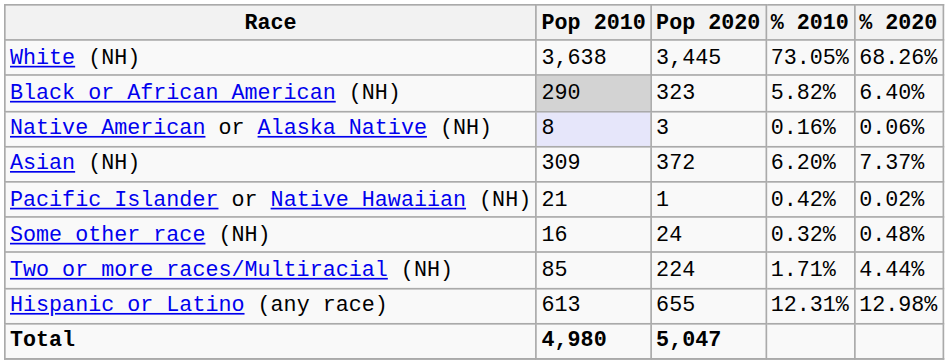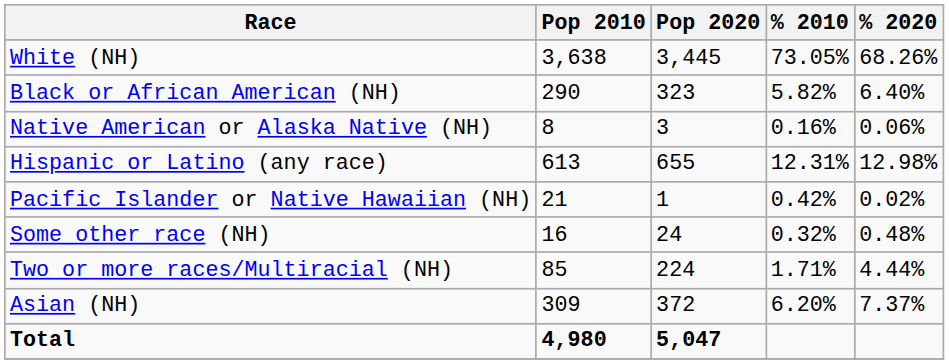 <table class="wikitable">
 <tr>
 <th>Race</th>
 <th>Pop 2010</th>
 <th>Pop 2020</th>
 <th>% 2010</th>
 <th>% 2020</th>
 </tr>
 <tr>
 <td><a href='#'>White</a> (NH)</td>
 <td>3,638</td>
 <td>3,445</td>
 <td>73.05%</td>
 <td>68.26%</td>
 </tr>
 <tr>
 <td><a href='#'>Black or African American</a> (NH)</td>
-<td style="background: lightgrey;">290</td>
+<td>290</td>
 <td>323</td>
 <td>5.82%</td>
 <td>6.40%</td>
 </tr>
 <tr>
 <td><a href='#'>Native American</a> or <a href='#'>Alaska Native</a> (NH)</td>
-<td style="background: lavender;">8</td>
+<td>8</td>
 <td>3</td>
 <td>0.16%</td>
 <td>0.06%</td>
 </tr>
 <tr>
-<td><a href='#'>Asian</a> (NH)</td>
-<td>309</td>
-<td>372</td>
-<td>6.20%</td>
-<td>7.37%</td>
+<td><a href='#'>Hispanic or Latino</a> (any race)</td>
+<td>613</td>
+<td>655</td>
+<td>12.31%</td>
+<td>12.98%</td>
 </tr>
 <tr>
 <td><a href='#'>Pacific Islander</a> or <a href='#'>Native Hawaiian</a> (NH)</td>
 <td>21</td>
 <td>1</td>
 <td>0.42%</td>
 <td>0.02%</td>
 </tr>
 <tr>
 <td><a href='#'>Some other race</a> (NH)</td>
 <td>16</td>
 <td>24</td>
 <td>0.32%</td>
 <td>0.48%</td>
 </tr>
 <tr>
 <td><a href='#'>Two or more races/Multiracial</a> (NH)</td>
 <td>85</td>
 <td>224</td>
 <td>1.71%</td>
 <td>4.44%</td>
 </tr>
 <tr>
-<td><a href='#'>Hispanic or Latino</a> (any race)</td>
-<td>613</td>
-<td>655</td>
-<td>12.31%</td>
-<td>12.98%</td>
+<td><a href='#'>Asian</a> (NH)</td>
+<td>309</td>
+<td>372</td>
+<td>6.20%</td>
+<td>7.37%</td>
 </tr>
 <tr>
 <td><strong>Total</strong></td>
 <td><strong>4,980</strong></td>
 <td><strong>5,047</strong></td>
 <td></td>
 <td></td>
 </tr>
 <tr>
 </tr>
 </table>
